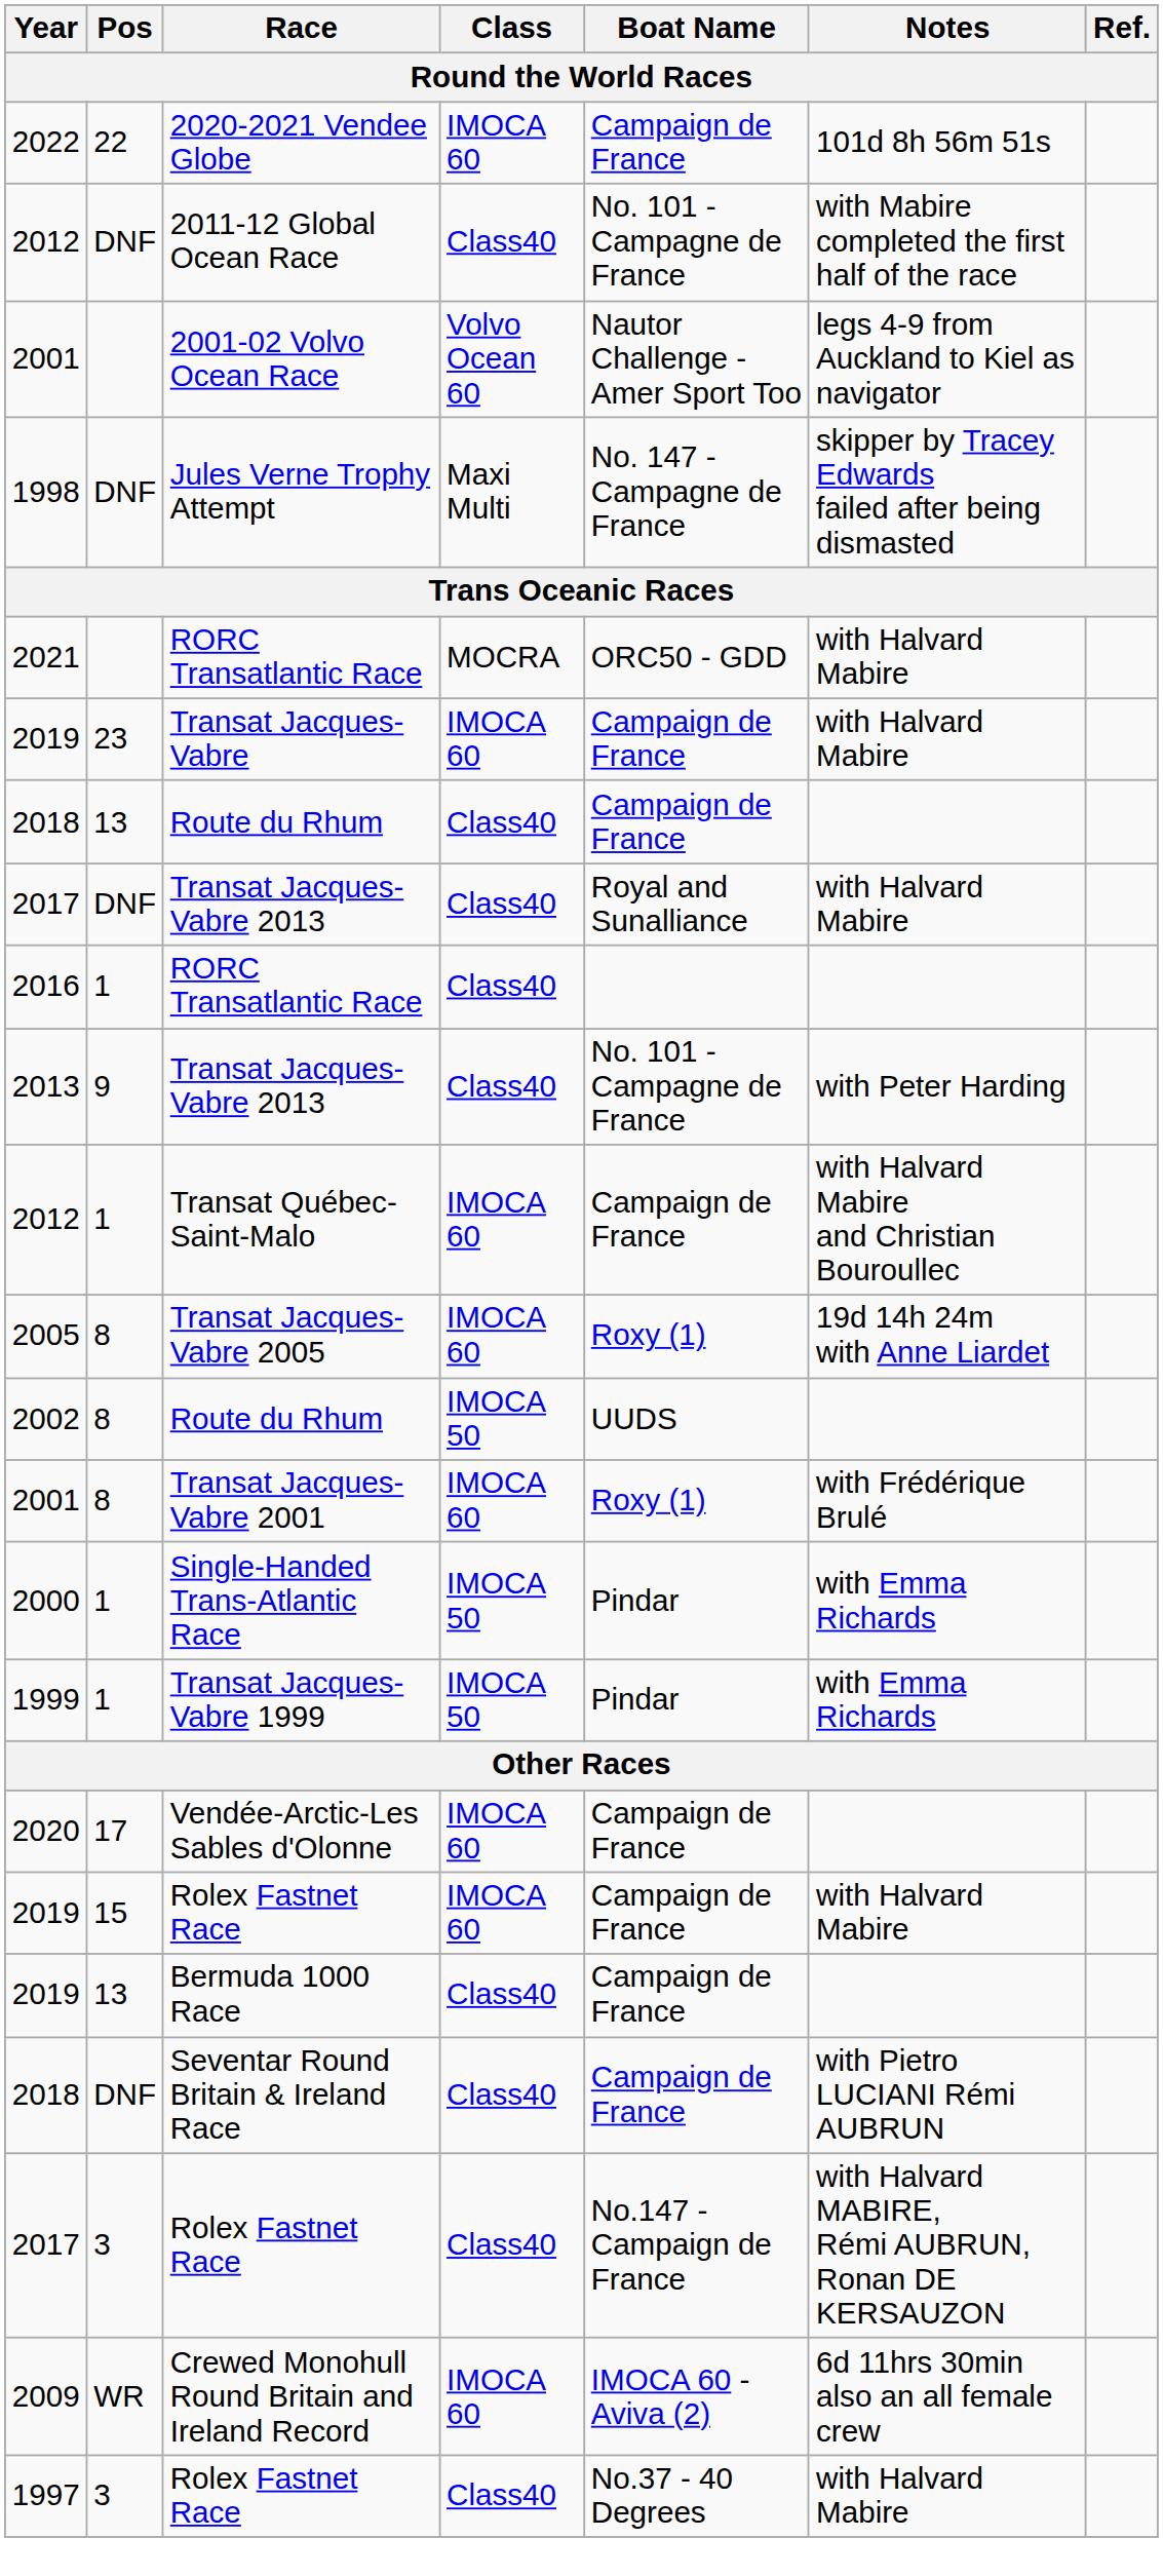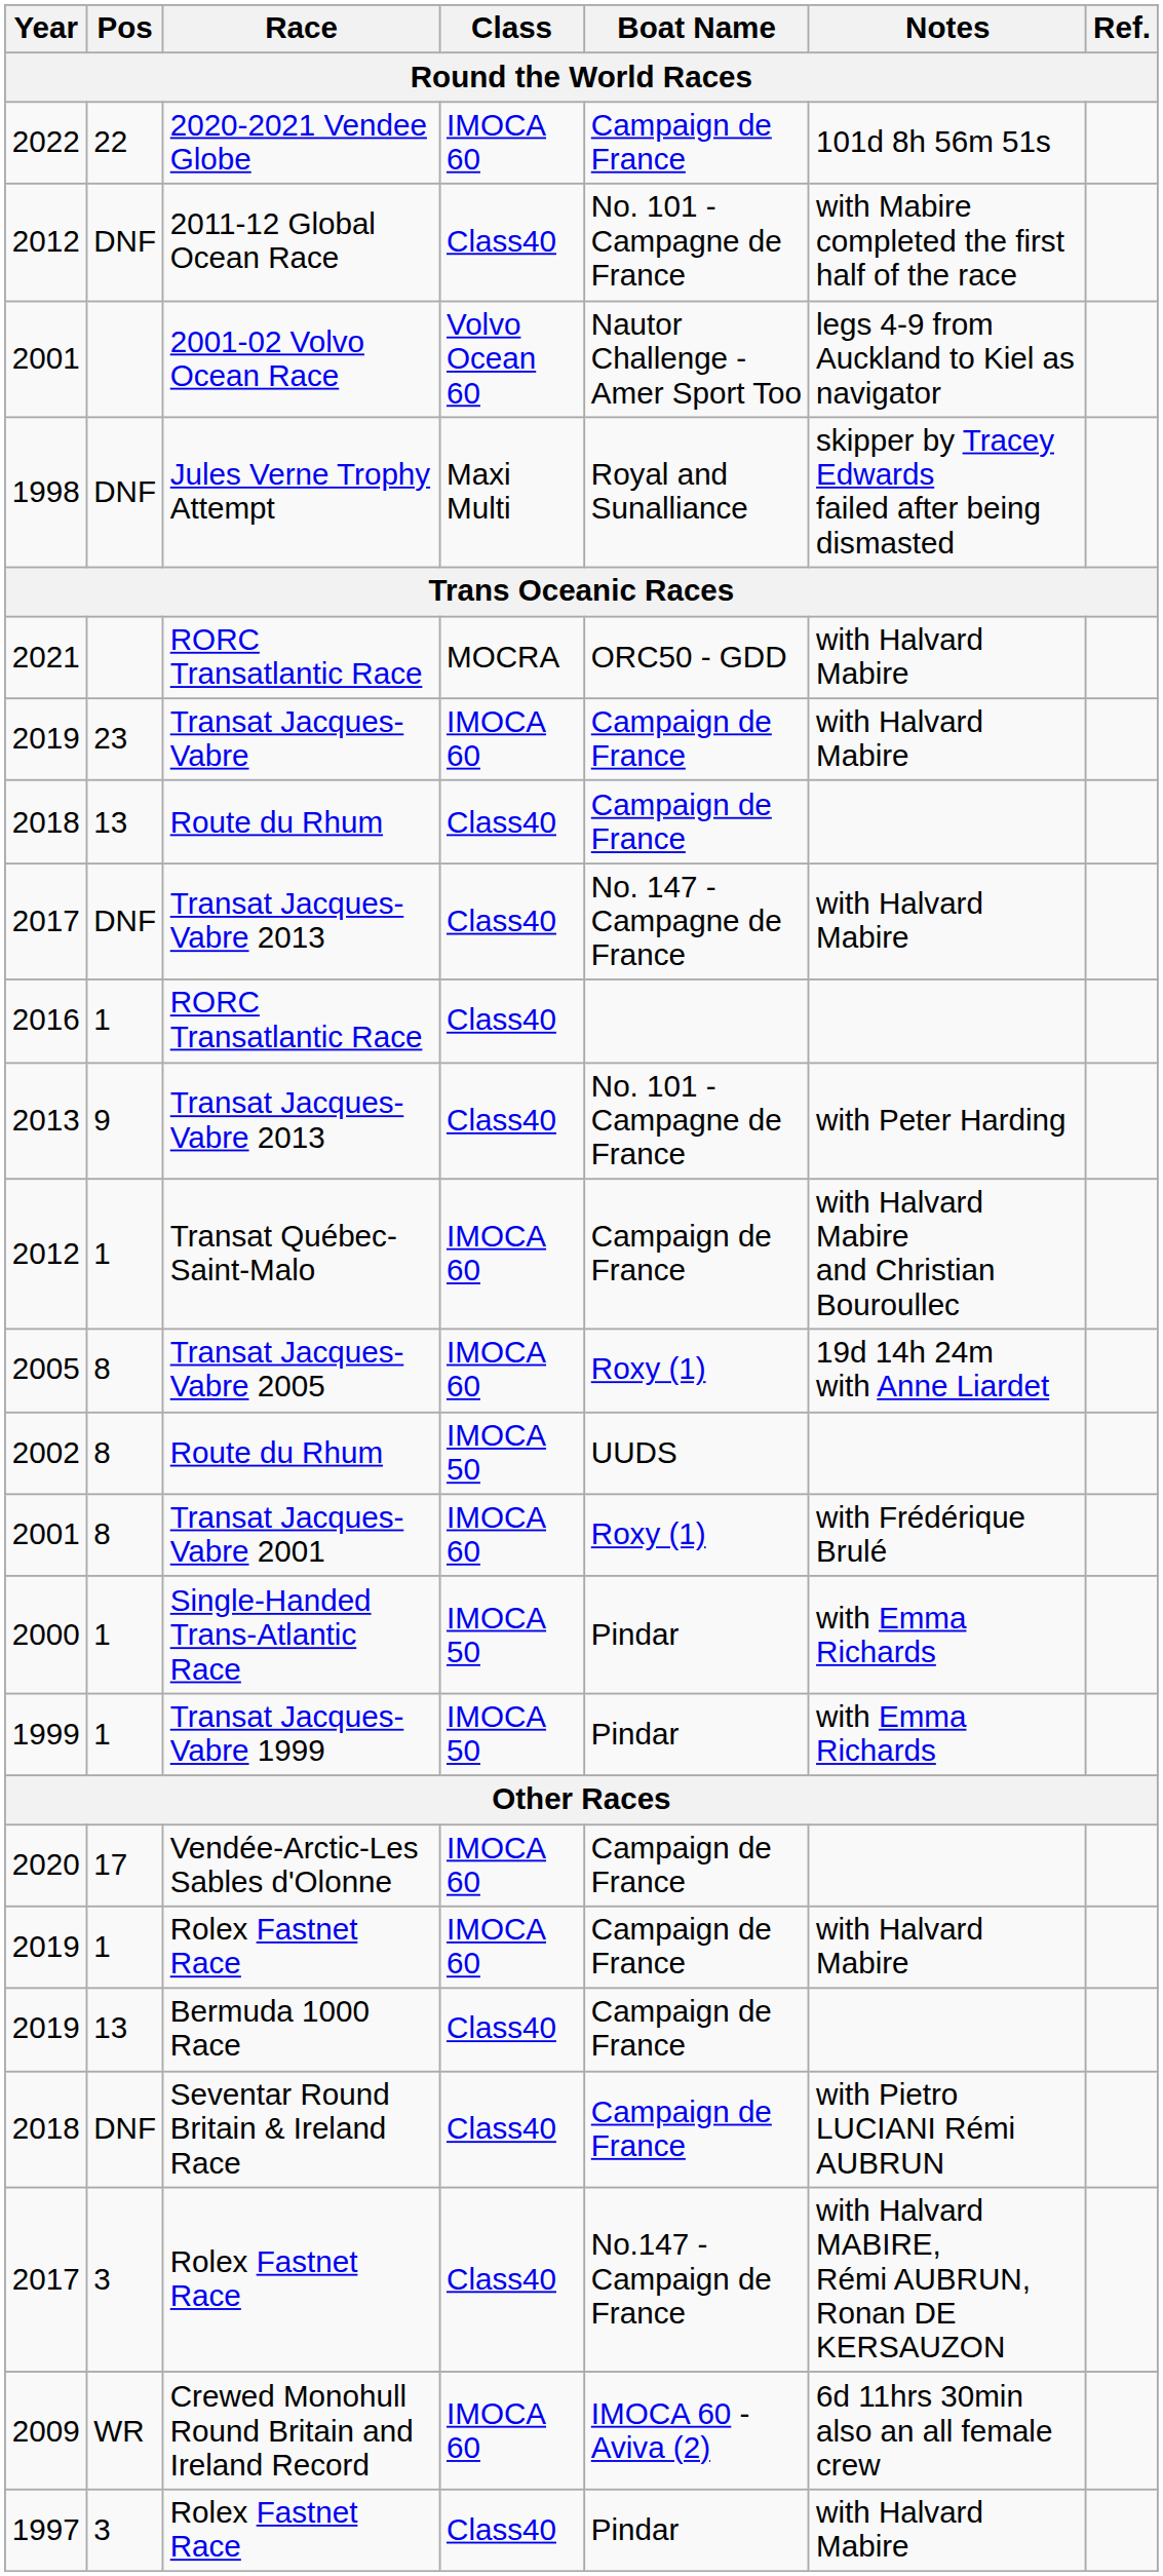 <table class="wikitable sortable">
 <tr>
 <th>Year</th>
 <th>Pos</th>
 <th>Race</th>
 <th>Class</th>
 <th>Boat Name</th>
 <th>Notes</th>
 <th>Ref.</th>
 </tr>
 <tr>
 <th colspan = 7>Round the World Races</th>
 </tr>
 <tr>
 <td>2022</td>
 <td>22</td>
 <td><a href='#'>2020-2021 Vendee Globe</a></td>
 <td><a href='#'>IMOCA 60</a></td>
 <td><a href='#'>Campaign de France</a></td>
 <td>101d 8h 56m 51s</td>
 <td></td>
 </tr>
 <tr>
 <td>2012</td>
 <td>DNF</td>
 <td>2011-12 Global Ocean Race</td>
 <td><a href='#'>Class40</a></td>
 <td>No. 101 - Campagne de France</td>
 <td>with Mabire completed the first half of the race</td>
 <td></td>
 </tr>
 <tr>
 <td>2001</td>
 <td></td>
 <td><a href='#'>2001-02 Volvo Ocean Race</a></td>
 <td><a href='#'>Volvo Ocean 60</a></td>
 <td>Nautor Challenge - Amer Sport Too</td>
 <td>legs 4-9 from Auckland to Kiel as navigator</td>
 <td></td>
 </tr>
 <tr>
 <td>1998</td>
 <td>DNF</td>
 <td><a href='#'>Jules Verne Trophy</a> Attempt</td>
 <td>Maxi Multi</td>
-<td>No. 147 - Campagne de France</td>
+<td>Royal and Sunalliance</td>
 <td>skipper by <a href='#'>Tracey Edwards</a><br>failed after being dismasted</td>
 <td></td>
 </tr>
 <tr>
 <th colspan = 7>Trans Oceanic Races</th>
 </tr>
 <tr>
 <td>2021</td>
 <td></td>
 <td><a href='#'>RORC Transatlantic Race</a></td>
 <td>MOCRA</td>
 <td>ORC50 - GDD</td>
 <td>with Halvard Mabire</td>
 <td></td>
 </tr>
 <tr>
 <td>2019</td>
 <td>23</td>
 <td><a href='#'>Transat Jacques-Vabre</a></td>
 <td><a href='#'>IMOCA 60</a></td>
 <td><a href='#'>Campaign de France</a></td>
 <td>with Halvard Mabire</td>
 <td></td>
 </tr>
 <tr>
 <td>2018</td>
 <td>13</td>
 <td><a href='#'>Route du Rhum</a></td>
 <td><a href='#'>Class40</a></td>
 <td><a href='#'>Campaign de France</a></td>
 <td></td>
 <td></td>
 </tr>
 <tr>
 <td>2017</td>
 <td>DNF</td>
 <td><a href='#'>Transat Jacques-Vabre</a> 2013</td>
 <td><a href='#'>Class40</a></td>
-<td>Royal and Sunalliance</td>
+<td>No. 147 - Campagne de France</td>
 <td>with Halvard Mabire</td>
 <td></td>
 </tr>
 <tr>
 <td>2016</td>
 <td>1</td>
 <td><a href='#'>RORC Transatlantic Race</a></td>
 <td><a href='#'>Class40</a></td>
 <td></td>
 <td></td>
 <td></td>
 </tr>
 <tr>
 <td>2013</td>
 <td>9</td>
 <td><a href='#'>Transat Jacques-Vabre</a> 2013</td>
 <td><a href='#'>Class40</a></td>
 <td>No. 101 - Campagne de France</td>
 <td>with Peter Harding</td>
 <td></td>
 </tr>
 <tr>
 <td>2012</td>
 <td>1</td>
 <td>Transat Québec-Saint-Malo</td>
 <td><a href='#'>IMOCA 60</a></td>
 <td>Campaign de France</td>
 <td>with Halvard Mabire <br>and Christian Bouroullec</td>
 <td></td>
 </tr>
 <tr>
 <td>2005</td>
 <td>8</td>
 <td><a href='#'>Transat Jacques-Vabre</a> 2005</td>
 <td><a href='#'>IMOCA 60</a></td>
 <td><a href='#'>Roxy (1)</a></td>
 <td>19d 14h 24m <br>with <a href='#'>Anne Liardet</a></td>
 <td></td>
 </tr>
 <tr>
 <td>2002</td>
 <td>8</td>
 <td><a href='#'>Route du Rhum</a></td>
 <td><a href='#'>IMOCA 50</a></td>
 <td>UUDS</td>
 <td></td>
 <td></td>
 </tr>
 <tr>
 <td>2001</td>
 <td>8</td>
 <td><a href='#'>Transat Jacques-Vabre</a> 2001</td>
 <td><a href='#'>IMOCA 60</a></td>
 <td><a href='#'>Roxy (1)</a></td>
 <td>with Frédérique Brulé</td>
 <td></td>
 </tr>
 <tr>
 <td>2000</td>
 <td>1</td>
 <td><a href='#'>Single-Handed Trans-Atlantic Race</a></td>
 <td><a href='#'>IMOCA 50</a></td>
 <td>Pindar</td>
 <td>with <a href='#'>Emma Richards</a></td>
 <td></td>
 </tr>
 <tr>
 <td>1999</td>
 <td>1</td>
 <td><a href='#'>Transat Jacques-Vabre</a> 1999</td>
 <td><a href='#'>IMOCA 50</a></td>
 <td>Pindar</td>
 <td>with <a href='#'>Emma Richards</a></td>
 <td></td>
 </tr>
 <tr>
 <th colspan = 7>Other Races</th>
 </tr>
 <tr>
 <td>2020</td>
 <td>17</td>
 <td>Vendée-Arctic-Les Sables d'Olonne</td>
 <td><a href='#'>IMOCA 60</a></td>
 <td>Campaign de France</td>
 <td></td>
 <td></td>
 </tr>
 <tr>
 <td>2019</td>
-<td>15</td>
+<td>1</td>
 <td>Rolex <a href='#'>Fastnet Race</a></td>
 <td><a href='#'>IMOCA 60</a></td>
 <td>Campaign de France</td>
 <td>with Halvard Mabire</td>
 <td></td>
 </tr>
 <tr>
 <td>2019</td>
 <td>13</td>
 <td>Bermuda 1000 Race</td>
 <td><a href='#'>Class40</a></td>
 <td>Campaign de France</td>
 <td></td>
 <td></td>
 </tr>
 <tr>
 <td>2018</td>
 <td>DNF</td>
 <td>Seventar Round Britain & Ireland Race</td>
 <td><a href='#'>Class40</a></td>
 <td><a href='#'>Campaign de France</a></td>
 <td>with Pietro LUCIANI Rémi AUBRUN</td>
 <td></td>
 </tr>
 <tr>
 <td>2017</td>
 <td>3</td>
 <td>Rolex <a href='#'>Fastnet Race</a></td>
 <td><a href='#'>Class40</a></td>
 <td>No.147 - Campaign de France</td>
 <td>with Halvard MABIRE, <br>Rémi AUBRUN, <br>Ronan DE KERSAUZON</td>
 <td></td>
 </tr>
 <tr>
 <td>2009</td>
 <td>WR</td>
 <td>Crewed Monohull Round Britain and Ireland Record</td>
 <td><a href='#'>IMOCA 60</a></td>
 <td><a href='#'>IMOCA 60</a> - <a href='#'>Aviva (2)</a></td>
 <td>6d 11hrs 30min<br>also an all female crew</td>
 <td></td>
 </tr>
 <tr>
 <td>1997</td>
 <td>3</td>
 <td>Rolex <a href='#'>Fastnet Race</a></td>
 <td><a href='#'>Class40</a></td>
-<td>No.37 - 40 Degrees</td>
+<td>Pindar</td>
 <td>with Halvard Mabire</td>
 <td></td>
 </tr>
 </table>
